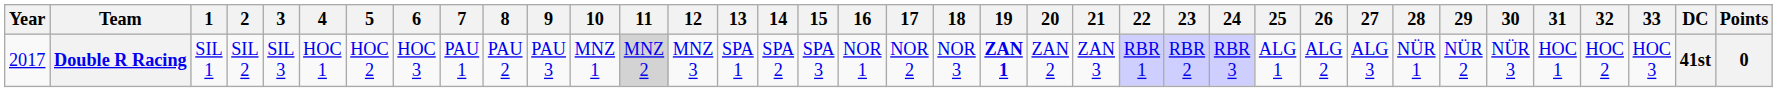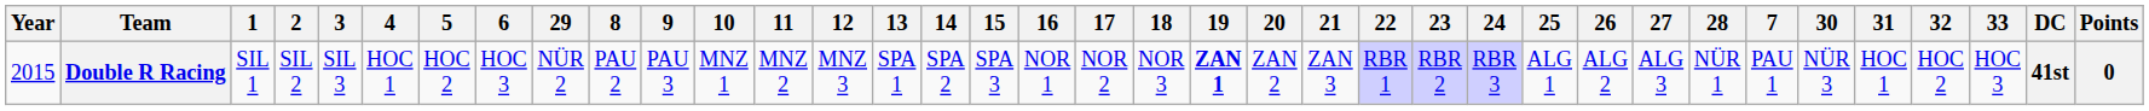 <table class="wikitable" style="text-align:center; font-size:85%">
 <tr>
 <th>Year</th>
 <th>Team</th>
 <th>1</th>
 <th>2</th>
 <th>3</th>
 <th>4</th>
 <th>5</th>
 <th>6</th>
-<th>7</th>
+<th>29</th>
 <th>8</th>
 <th>9</th>
 <th>10</th>
 <th>11</th>
 <th>12</th>
 <th>13</th>
 <th>14</th>
 <th>15</th>
 <th>16</th>
 <th>17</th>
 <th>18</th>
 <th>19</th>
 <th>20</th>
 <th>21</th>
 <th>22</th>
 <th>23</th>
 <th>24</th>
 <th>25</th>
 <th>26</th>
 <th>27</th>
 <th>28</th>
-<th>29</th>
+<th>7</th>
 <th>30</th>
 <th>31</th>
 <th>32</th>
 <th>33</th>
 <th>DC</th>
 <th>Points</th>
 </tr>
 <tr>
-<td><a href='#'>2017</a></td>
+<td><a href='#'>2015</a></td>
 <th nowrap><a href='#'>Double R Racing</a></th>
 <td><a href='#'>SIL<br>1</a></td>
 <td><a href='#'>SIL<br>2</a></td>
 <td><a href='#'>SIL<br>3</a></td>
 <td><a href='#'>HOC<br>1</a></td>
 <td><a href='#'>HOC<br>2</a></td>
 <td><a href='#'>HOC<br>3</a></td>
-<td><a href='#'>PAU<br>1</a></td>
+<td><a href='#'>NÜR<br>2</a></td>
 <td><a href='#'>PAU<br>2</a></td>
 <td><a href='#'>PAU<br>3</a></td>
 <td><a href='#'>MNZ<br>1</a></td>
-<td style="background: lightgrey;"><a href='#'>MNZ<br>2</a></td>
+<td><a href='#'>MNZ<br>2</a></td>
 <td><a href='#'>MNZ<br>3</a></td>
 <td><a href='#'>SPA<br>1</a></td>
 <td><a href='#'>SPA<br>2</a></td>
 <td><a href='#'>SPA<br>3</a></td>
 <td><a href='#'>NOR<br>1</a></td>
 <td><a href='#'>NOR<br>2</a></td>
 <td><a href='#'>NOR<br>3</a></td>
 <td><strong><a href='#'>ZAN<br>1</a></strong></td>
 <td><a href='#'>ZAN<br>2</a></td>
 <td><a href='#'>ZAN<br>3</a></td>
 <td style="background:#CFCFFF;"><a href='#'>RBR<br>1</a><br></td>
 <td style="background:#CFCFFF;"><a href='#'>RBR<br>2</a><br></td>
 <td style="background:#CFCFFF;"><a href='#'>RBR<br>3</a><br></td>
 <td><a href='#'>ALG<br>1</a></td>
 <td><a href='#'>ALG<br>2</a></td>
 <td><a href='#'>ALG<br>3</a></td>
 <td><a href='#'>NÜR<br>1</a></td>
-<td><a href='#'>NÜR<br>2</a></td>
+<td><a href='#'>PAU<br>1</a></td>
 <td><a href='#'>NÜR<br>3</a></td>
 <td><a href='#'>HOC<br>1</a></td>
 <td><a href='#'>HOC<br>2</a></td>
 <td><a href='#'>HOC<br>3</a></td>
 <th>41st</th>
 <th>0</th>
 </tr>
 </table>
